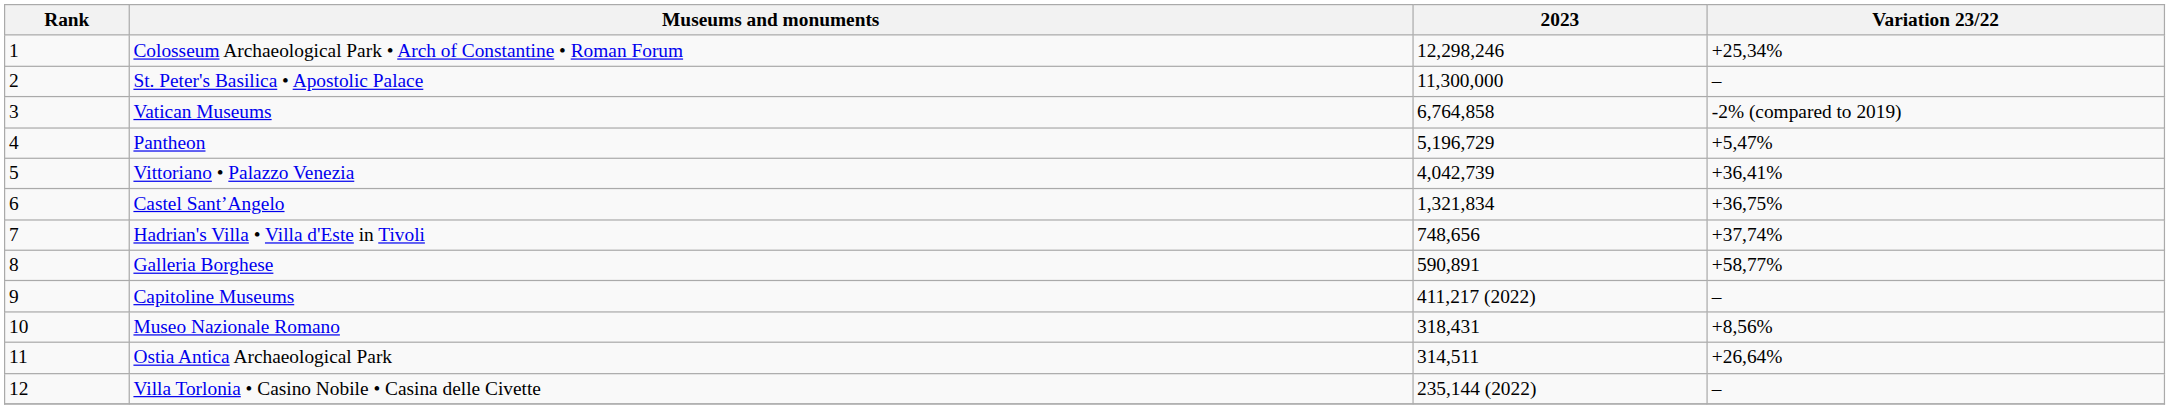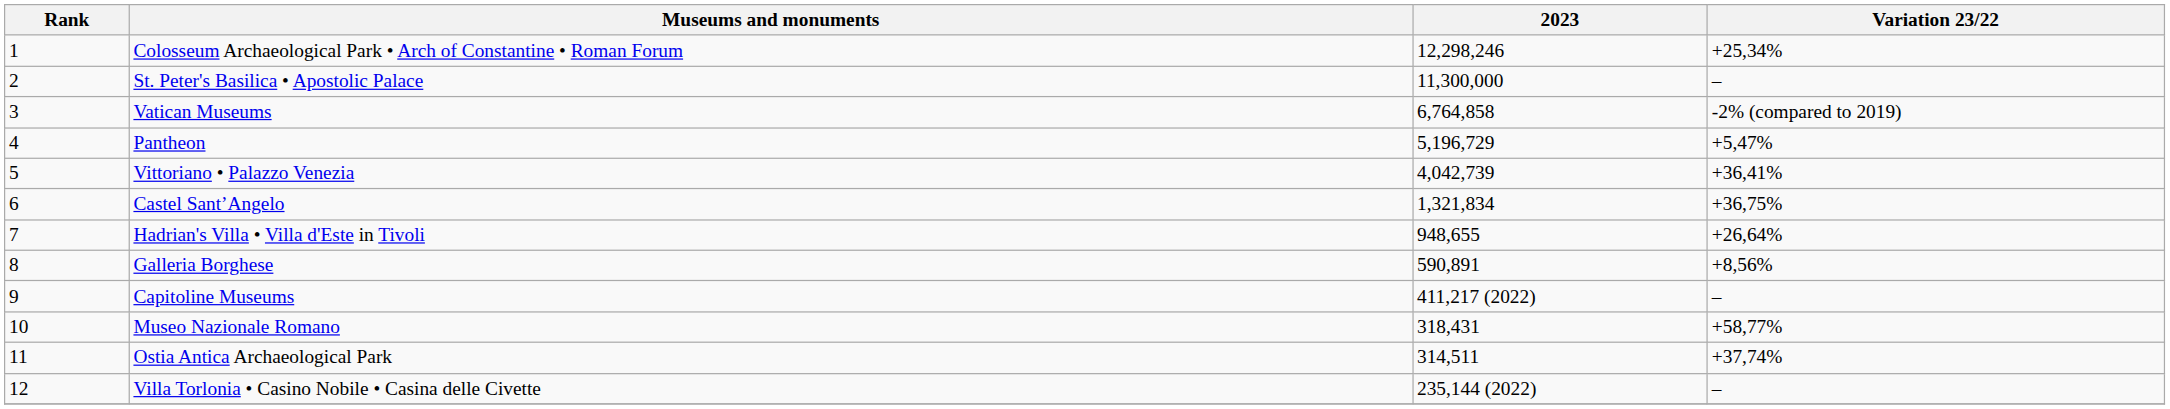 <table class="wikitable sortable" width="90%">
 <tr>
 <th>Rank</th>
 <th>Museums and monuments</th>
 <th>2023</th>
 <th>Variation 23/22</th>
 </tr>
 <tr>
 <td>1</td>
 <td><a href='#'>Colosseum</a> Archaeological Park • <a href='#'>Arch of Constantine</a> • <a href='#'>Roman Forum</a></td>
 <td>12,298,246</td>
 <td>+25,34%</td>
 </tr>
 <tr>
 <td>2</td>
 <td><a href='#'>St. Peter's Basilica</a> • <a href='#'>Apostolic Palace</a></td>
 <td>11,300,000</td>
 <td>–</td>
 </tr>
 <tr>
 <td>3</td>
 <td><a href='#'>Vatican Museums</a></td>
 <td>6,764,858</td>
 <td>-2% (compared to 2019)</td>
 </tr>
 <tr>
 <td>4</td>
 <td><a href='#'>Pantheon</a></td>
 <td>5,196,729</td>
 <td>+5,47%</td>
 </tr>
 <tr>
 <td>5</td>
 <td><a href='#'>Vittoriano</a> • <a href='#'>Palazzo Venezia</a></td>
 <td>4,042,739</td>
 <td>+36,41%</td>
 </tr>
 <tr>
 <td>6</td>
 <td><a href='#'>Castel Sant’Angelo</a></td>
 <td>1,321,834</td>
 <td>+36,75%</td>
 </tr>
 <tr>
 <td>7</td>
 <td><a href='#'>Hadrian's Villa</a> • <a href='#'>Villa d'Este</a> in <a href='#'>Tivoli</a></td>
-<td>748,656</td>
-<td>+37,74%</td>
+<td>948,655</td>
+<td>+26,64%</td>
 </tr>
 <tr>
 <td>8</td>
 <td><a href='#'>Galleria Borghese</a></td>
 <td>590,891</td>
-<td>+58,77%</td>
+<td>+8,56%</td>
 </tr>
 <tr>
 <td>9</td>
 <td><a href='#'>Capitoline Museums</a></td>
 <td>411,217 (2022)</td>
 <td>–</td>
 </tr>
 <tr>
 <td>10</td>
 <td><a href='#'>Museo Nazionale Romano</a></td>
 <td>318,431</td>
-<td>+8,56%</td>
+<td>+58,77%</td>
 </tr>
 <tr>
 <td>11</td>
 <td><a href='#'>Ostia Antica</a> Archaeological Park</td>
 <td>314,511</td>
-<td>+26,64%</td>
+<td>+37,74%</td>
 </tr>
 <tr>
 <td>12</td>
 <td><a href='#'>Villa Torlonia</a> • Casino Nobile • Casina delle Civette</td>
 <td>235,144 (2022)</td>
 <td>–</td>
 </tr>
 <tr>
 </tr>
 </table>
